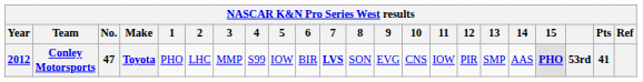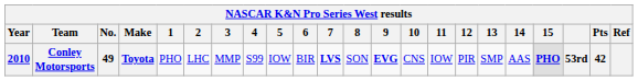 <table class="wikitable" style="text-align:center; font-size:75%">
 <tr>
 <th colspan=22><a href='#'>NASCAR K&N Pro Series West</a> results</th>
 </tr>
 <tr>
 <th>Year</th>
 <th>Team</th>
 <th>No.</th>
 <th>Make</th>
 <th>1</th>
 <th>2</th>
 <th>3</th>
 <th>4</th>
 <th>5</th>
 <th>6</th>
 <th>7</th>
 <th>8</th>
 <th>9</th>
 <th>10</th>
 <th>11</th>
 <th>12</th>
 <th>13</th>
 <th>14</th>
 <th>15</th>
 <th></th>
 <th>Pts</th>
 <th>Ref</th>
 </tr>
 <tr>
-<th><a href='#'>2012</a></th>
+<th><a href='#'>2010</a></th>
 <th><a href='#'>Conley Motorsports</a></th>
-<th>47</th>
+<th>49</th>
 <th><a href='#'>Toyota</a></th>
 <td><a href='#'>PHO</a></td>
 <td><a href='#'>LHC</a></td>
 <td><a href='#'>MMP</a></td>
 <td><a href='#'>S99</a></td>
 <td><a href='#'>IOW</a></td>
 <td><a href='#'>BIR</a></td>
 <td><strong><a href='#'>LVS</a></strong></td>
 <td><a href='#'>SON</a></td>
-<td><a href='#'>EVG</a></td>
+<td><strong><a href='#'>EVG</a></strong></td>
 <td><a href='#'>CNS</a></td>
 <td><a href='#'>IOW</a></td>
 <td><a href='#'>PIR</a></td>
 <td><a href='#'>SMP</a></td>
 <td><a href='#'>AAS</a></td>
 <td style="background:#DFDFDF;"><strong><a href='#'>PHO</a></strong><br></td>
 <th>53rd</th>
-<th>41</th>
+<th>42</th>
 <th></th>
 </tr>
 </table>
